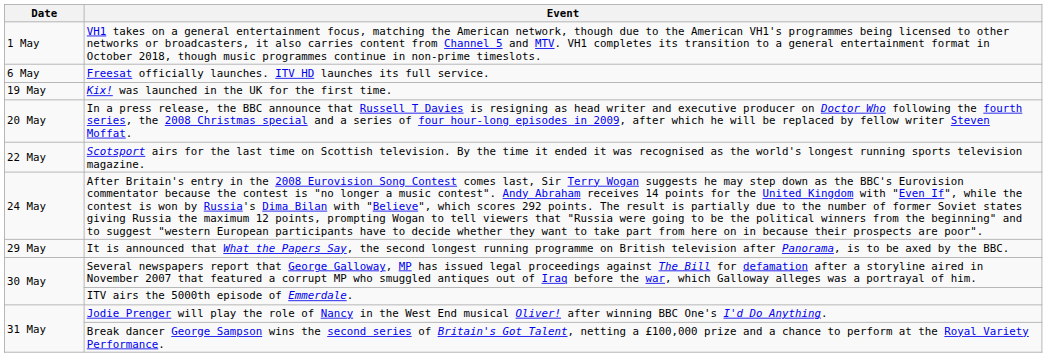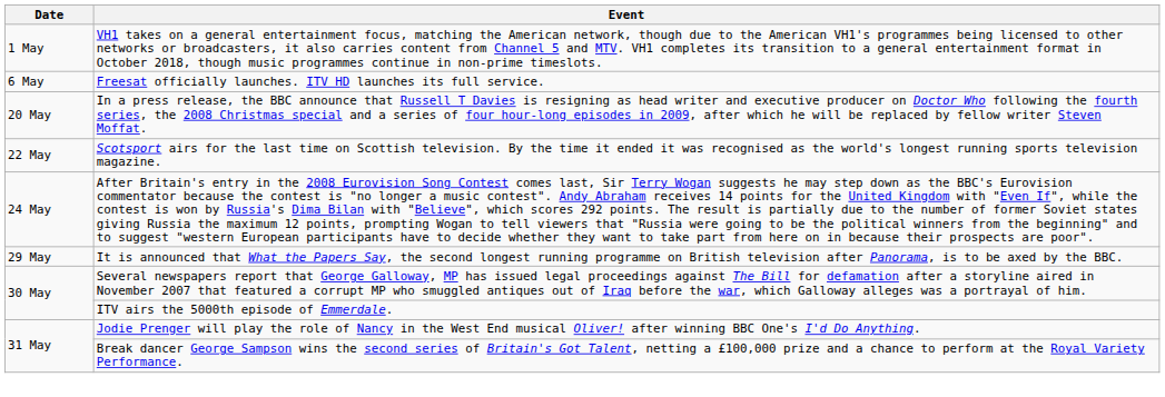 <table class="wikitable">
 <tr>
 <th width=90>Date</th>
 <th>Event</th>
 </tr>
 <tr>
 <td>1 May</td>
 <td><a href='#'>VH1</a> takes on a general entertainment focus, matching the American network, though due to the American VH1's programmes being licensed to other networks or broadcasters, it also carries content from <a href='#'>Channel 5</a> and <a href='#'>MTV</a>. VH1 completes its transition to a general entertainment format in October 2018, though music programmes continue in non-prime timeslots.</td>
 </tr>
 <tr>
 <td>6 May</td>
 <td><a href='#'>Freesat</a> officially launches. <a href='#'>ITV HD</a> launches its full service.</td>
-</tr>
-<tr>
-<td>19 May</td>
-<td><em><a href='#'>Kix!</a></em> was launched in the UK for the first time.</td>
 </tr>
 <tr>
 <td>20 May</td>
 <td>In a press release, the BBC announce that <a href='#'>Russell T Davies</a> is resigning as head writer and executive producer on <em><a href='#'>Doctor Who</a></em> following the <a href='#'>fourth series</a>, the <a href='#'>2008 Christmas special</a> and a series of <a href='#'>four hour-long episodes in 2009</a>, after which he will be replaced by fellow writer <a href='#'>Steven Moffat</a>.</td>
 </tr>
 <tr>
 <td>22 May</td>
 <td><em><a href='#'>Scotsport</a></em> airs for the last time on Scottish television. By the time it ended it was recognised as the world's longest running sports television magazine.</td>
 </tr>
 <tr>
 <td>24 May</td>
 <td>After Britain's entry in the <a href='#'>2008 Eurovision Song Contest</a> comes last, Sir <a href='#'>Terry Wogan</a> suggests he may step down as the BBC's Eurovision commentator because the contest is "no longer a music contest". <a href='#'>Andy Abraham</a> receives 14 points for the <a href='#'>United Kingdom</a> with "<a href='#'>Even If</a>", while the contest is won by <a href='#'>Russia</a>'s <a href='#'>Dima Bilan</a> with "<a href='#'>Believe</a>", which scores 292 points. The result is partially due to the number of former Soviet states giving Russia the maximum 12 points, prompting Wogan to tell viewers that "Russia were going to be the political winners from the beginning" and to suggest "western European participants have to decide whether they want to take part from here on in because their prospects are poor".</td>
 </tr>
 <tr>
 <td>29 May</td>
 <td>It is announced that <em><a href='#'>What the Papers Say</a></em>, the second longest running programme on British television after <em><a href='#'>Panorama</a></em>, is to be axed by the BBC.</td>
 </tr>
 <tr>
 <td rowspan=2>30 May</td>
 <td>Several newspapers report that <a href='#'>George Galloway</a>, <a href='#'>MP</a> has issued legal proceedings against <em><a href='#'>The Bill</a></em> for <a href='#'>defamation</a> after a storyline aired in November 2007 that featured a corrupt MP who smuggled antiques out of <a href='#'>Iraq</a> before the <a href='#'>war</a>, which Galloway alleges was a portrayal of him.</td>
 </tr>
 <tr>
 <td>ITV airs the 5000th episode of <em><a href='#'>Emmerdale</a></em>.</td>
 </tr>
 <tr>
 <td rowspan=2>31 May</td>
 <td><a href='#'>Jodie Prenger</a> will play the role of <a href='#'>Nancy</a> in the West End musical <em><a href='#'>Oliver!</a></em> after winning BBC One's <em><a href='#'>I'd Do Anything</a></em>.</td>
 </tr>
 <tr>
 <td>Break dancer <a href='#'>George Sampson</a> wins the <a href='#'>second series</a> of <em><a href='#'>Britain's Got Talent</a></em>, netting a £100,000 prize and a chance to perform at the <a href='#'>Royal Variety Performance</a>.</td>
 </tr>
 </table>
